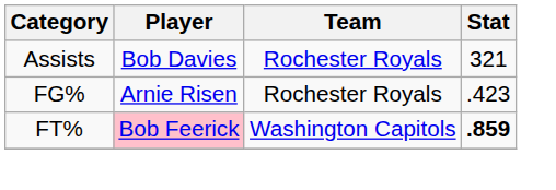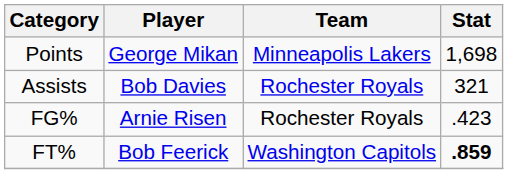 <table class="wikitable" style="text-align:center">
 <tr>
 <th>Category</th>
 <th>Player</th>
 <th>Team</th>
 <th>Stat</th>
+</tr>
+<tr>
+<td>Points</td>
+<td><a href='#'>George Mikan</a></td>
+<td><a href='#'>Minneapolis Lakers</a></td>
+<td>1,698</td>
 </tr>
 <tr>
 <td>Assists</td>
 <td><a href='#'>Bob Davies</a></td>
 <td><a href='#'>Rochester Royals</a></td>
 <td>321</td>
 </tr>
 <tr>
 <td>FG%</td>
 <td><a href='#'>Arnie Risen</a></td>
 <td>Rochester Royals</td>
 <td>.423</td>
 </tr>
 <tr>
 <td>FT%</td>
-<td style="background: pink;"><a href='#'>Bob Feerick</a></td>
+<td><a href='#'>Bob Feerick</a></td>
 <td><a href='#'>Washington Capitols</a></td>
 <td><strong>.859</strong></td>
 </tr>
 <tr>
 </tr>
 </table>
